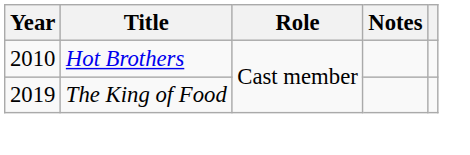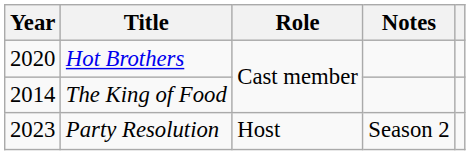 <table class="wikitable">
 <tr>
 <th>Year</th>
 <th>Title</th>
 <th>Role</th>
 <th>Notes</th>
 <th scope="col" class="unsortable"></th>
 </tr>
 <tr>
-<td>2010</td>
+<td>2020</td>
 <td><em><a href='#'>Hot Brothers</a></em></td>
 <td rowspan=2>Cast member</td>
 <td></td>
 <td></td>
 </tr>
 <tr>
-<td>2019</td>
+<td>2014</td>
 <td><em>The King of Food</em></td>
 <td></td>
 <td></td>
 </tr>
+<tr>
+<td>2023</td>
+<td><em>Party Resolution</em></td>
+<td>Host</td>
+<td>Season 2</td>
+<td></td>
+</tr>
 </table>
